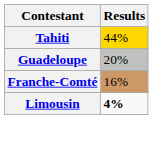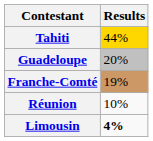 <table class="wikitable sortable" style="font-size: 95%;">
 <tr>
 <th scope=col>Contestant</th>
 <th scope=col>Results</th>
 </tr>
 <tr bgcolor=gold>
 <th><a href='#'>Tahiti</a></th>
 <td>44%</td>
 </tr>
 <tr bgcolor=silver>
 <th><a href='#'>Guadeloupe</a></th>
 <td>20%</td>
 </tr>
 <tr bgcolor=#cc9966>
 <th><a href='#'>Franche-Comté</a></th>
-<td>16%</td>
+<td>19%</td>
+</tr>
+<tr>
+<th><a href='#'>Réunion</a></th>
+<td>10%</td>
 </tr>
 <tr>
 <th><a href='#'>Limousin</a></th>
 <td><strong>4%</strong></td>
 </tr>
 </table>
